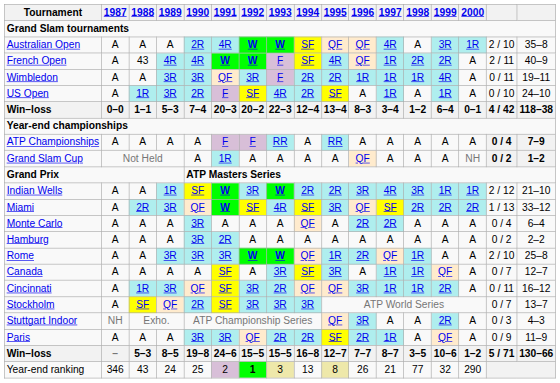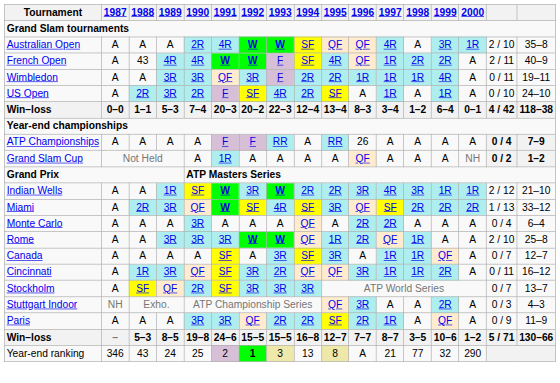 <table class=wikitable style=text-align:center>
 <tr>
 <th>Tournament</th>
 <th><a href='#'>1987</a></th>
 <th><a href='#'>1988</a></th>
 <th><a href='#'>1989</a></th>
 <th><a href='#'>1990</a></th>
 <th><a href='#'>1991</a></th>
 <th><a href='#'>1992</a></th>
 <th><a href='#'>1993</a></th>
 <th><a href='#'>1994</a></th>
 <th><a href='#'>1995</a></th>
 <th><a href='#'>1996</a></th>
 <th><a href='#'>1997</a></th>
 <th><a href='#'>1998</a></th>
 <th><a href='#'>1999</a></th>
 <th><a href='#'>2000</a></th>
 <th></th>
 <th></th>
 </tr>
 <tr>
 <td colspan=17 align=left><strong>Grand Slam tournaments</strong></td>
 </tr>
 <tr>
 <td align=left><a href='#'>Australian Open</a></td>
 <td>A</td>
 <td>A</td>
 <td>A</td>
 <td bgcolor=afeeee><a href='#'>2R</a></td>
 <td bgcolor=afeeee><a href='#'>4R</a></td>
 <td bgcolor=lime><strong><a href='#'>W</a></strong></td>
 <td bgcolor=lime><strong><a href='#'>W</a></strong></td>
 <td bgcolor=yellow><a href='#'>SF</a></td>
 <td bgcolor=ffebcd><a href='#'>QF</a></td>
 <td bgcolor=ffebcd><a href='#'>QF</a></td>
 <td bgcolor=afeeee><a href='#'>4R</a></td>
 <td>A</td>
 <td bgcolor=afeeee><a href='#'>3R</a></td>
 <td bgcolor=afeeee><a href='#'>1R</a></td>
 <td>2 / 10</td>
 <td>35–8</td>
 </tr>
 <tr>
 <td align=left><a href='#'>French Open</a></td>
 <td>A</td>
 <td>43</td>
 <td bgcolor=afeeee><a href='#'>4R</a></td>
 <td bgcolor=afeeee><a href='#'>4R</a></td>
 <td bgcolor=lime><strong><a href='#'>W</a></strong></td>
 <td bgcolor=lime><strong><a href='#'>W</a></strong></td>
 <td bgcolor=thistle><a href='#'>F</a></td>
 <td bgcolor=yellow><a href='#'>SF</a></td>
 <td bgcolor=afeeee><a href='#'>4R</a></td>
 <td bgcolor=ffebcd><a href='#'>QF</a></td>
 <td bgcolor=afeeee><a href='#'>1R</a></td>
 <td bgcolor=afeeee><a href='#'>2R</a></td>
 <td bgcolor=afeeee><a href='#'>2R</a></td>
 <td>A</td>
 <td>2 / 11</td>
 <td>40–9</td>
 </tr>
 <tr>
 <td align=left><a href='#'>Wimbledon</a></td>
 <td>A</td>
 <td>A</td>
 <td bgcolor=afeeee><a href='#'>3R</a></td>
 <td bgcolor=afeeee><a href='#'>3R</a></td>
 <td bgcolor=ffebcd><a href='#'>QF</a></td>
 <td bgcolor=afeeee><a href='#'>3R</a></td>
 <td bgcolor=thistle><a href='#'>F</a></td>
 <td bgcolor=afeeee><a href='#'>2R</a></td>
 <td bgcolor=afeeee><a href='#'>2R</a></td>
 <td bgcolor=afeeee><a href='#'>1R</a></td>
 <td bgcolor=afeeee><a href='#'>1R</a></td>
 <td bgcolor=afeeee><a href='#'>1R</a></td>
 <td bgcolor=afeeee><a href='#'>4R</a></td>
 <td>A</td>
 <td>0 / 11</td>
 <td>19–11</td>
 </tr>
 <tr>
 <td align=left><a href='#'>US Open</a></td>
 <td>A</td>
-<td bgcolor=afeeee><a href='#'>1R</a></td>
+<td bgcolor=afeeee><a href='#'>2R</a></td>
 <td bgcolor=afeeee><a href='#'>3R</a></td>
 <td bgcolor=afeeee><a href='#'>2R</a></td>
 <td bgcolor=thistle><a href='#'>F</a></td>
 <td bgcolor=yellow><a href='#'>SF</a></td>
 <td bgcolor=afeeee><a href='#'>4R</a></td>
 <td bgcolor=afeeee><a href='#'>2R</a></td>
 <td bgcolor=yellow><a href='#'>SF</a></td>
 <td>A</td>
 <td bgcolor=afeeee><a href='#'>1R</a></td>
 <td>A</td>
 <td bgcolor=afeeee><a href='#'>1R</a></td>
 <td>A</td>
 <td>0 / 10</td>
 <td>24–10</td>
 </tr>
 <tr>
 <th style=text-align:left>Win–loss</th>
 <th>0–0</th>
 <th>1–1</th>
 <th>5–3</th>
 <th>7–4</th>
 <th>20–3</th>
 <th>20–2</th>
 <th>22–3</th>
 <th>12–4</th>
 <th>13–4</th>
 <th>8–3</th>
 <th>3–4</th>
 <th>1–2</th>
 <th>6–4</th>
 <th>0–1</th>
 <th>4 / 42</th>
 <th>118–38</th>
 </tr>
 <tr>
 <td colspan=17 align=left><strong>Year-end championships</strong></td>
 </tr>
 <tr>
 <td align=left><a href='#'>ATP Championships</a></td>
 <td>A</td>
 <td>A</td>
 <td>A</td>
 <td>A</td>
 <td bgcolor=thistle><a href='#'>F</a></td>
 <td bgcolor=thistle><a href='#'>F</a></td>
 <td bgcolor=afeeee><a href='#'>RR</a></td>
 <td>A</td>
 <td bgcolor=afeeee><a href='#'>RR</a></td>
-<td>A</td>
+<td>26</td>
 <td>A</td>
 <td>A</td>
 <td>A</td>
 <td>A</td>
 <th>0 / 4</th>
 <th>7–9</th>
 </tr>
 <tr>
 <td align=left><a href='#'>Grand Slam Cup</a></td>
 <td colspan=3 style=color:#767676>Not Held</td>
 <td>A</td>
 <td bgcolor=afeeee><a href='#'>1R</a></td>
 <td>A</td>
 <td>A</td>
 <td>A</td>
 <td>A</td>
 <td bgcolor=ffebcd><a href='#'>QF</a></td>
 <td>A</td>
 <td>A</td>
 <td>A</td>
 <td style=color:#767676>NH</td>
 <th>0 / 2</th>
 <th>1–2</th>
 </tr>
 <tr>
 <td colspan=4 align="left"><strong>Grand Prix</strong></td>
 <td colspan=13 align=left><strong>ATP Masters Series</strong></td>
 </tr>
 <tr>
 <td align=left><a href='#'>Indian Wells</a></td>
 <td>A</td>
 <td>A</td>
 <td bgcolor=afeeee><a href='#'>1R</a></td>
 <td bgcolor=yellow><a href='#'>SF</a></td>
 <td bgcolor=lime><strong><a href='#'>W</a></strong></td>
 <td bgcolor=afeeee><a href='#'>3R</a></td>
 <td bgcolor=lime><strong><a href='#'>W</a></strong></td>
 <td bgcolor=afeeee><a href='#'>2R</a></td>
 <td bgcolor=afeeee><a href='#'>2R</a></td>
 <td bgcolor=afeeee><a href='#'>3R</a></td>
 <td bgcolor=afeeee><a href='#'>4R</a></td>
 <td bgcolor=afeeee><a href='#'>3R</a></td>
 <td bgcolor=afeeee><a href='#'>1R</a></td>
 <td bgcolor=afeeee><a href='#'>1R</a></td>
 <td>2 / 12</td>
 <td>21–10</td>
 </tr>
 <tr>
 <td align=left><a href='#'>Miami</a></td>
 <td>A</td>
 <td bgcolor=afeeee><a href='#'>2R</a></td>
 <td bgcolor=afeeee><a href='#'>3R</a></td>
 <td bgcolor=ffebcd><a href='#'>QF</a></td>
 <td bgcolor=lime><strong><a href='#'>W</a></strong></td>
 <td bgcolor=yellow><a href='#'>SF</a></td>
 <td bgcolor=afeeee><a href='#'>4R</a></td>
 <td bgcolor=yellow><a href='#'>SF</a></td>
 <td bgcolor=afeeee><a href='#'>3R</a></td>
 <td bgcolor=ffebcd><a href='#'>QF</a></td>
 <td bgcolor=yellow><a href='#'>SF</a></td>
 <td bgcolor=afeeee><a href='#'>2R</a></td>
 <td bgcolor=afeeee><a href='#'>2R</a></td>
 <td bgcolor=afeeee><a href='#'>2R</a></td>
 <td>1 / 13</td>
 <td>33–12</td>
 </tr>
 <tr>
 <td align=left><a href='#'>Monte Carlo</a></td>
 <td>A</td>
 <td>A</td>
 <td>A</td>
 <td bgcolor=afeeee><a href='#'>3R</a></td>
 <td>A</td>
 <td>A</td>
 <td>A</td>
 <td bgcolor=ffebcd><a href='#'>QF</a></td>
 <td>A</td>
 <td bgcolor=afeeee><a href='#'>2R</a></td>
 <td bgcolor=afeeee><a href='#'>2R</a></td>
 <td>A</td>
 <td>A</td>
 <td>A</td>
 <td>0 / 4</td>
 <td>6–4</td>
-</tr>
-<tr>
-<td align=left><a href='#'>Hamburg</a></td>
-<td>A</td>
-<td>A</td>
-<td>A</td>
-<td bgcolor=afeeee><a href='#'>3R</a></td>
-<td bgcolor=afeeee><a href='#'>2R</a></td>
-<td>A</td>
-<td>A</td>
-<td>A</td>
-<td>A</td>
-<td>A</td>
-<td>A</td>
-<td>A</td>
-<td>A</td>
-<td>A</td>
-<td>0 / 2</td>
-<td>2–2</td>
 </tr>
 <tr>
 <td align=left><a href='#'>Rome</a></td>
 <td>A</td>
 <td>A</td>
 <td bgcolor=afeeee><a href='#'>3R</a></td>
 <td bgcolor=afeeee><a href='#'>3R</a></td>
 <td bgcolor=afeeee><a href='#'>3R</a></td>
 <td bgcolor=lime><strong><a href='#'>W</a></strong></td>
 <td bgcolor=lime><strong><a href='#'>W</a></strong></td>
 <td bgcolor=ffebcd><a href='#'>QF</a></td>
 <td bgcolor=afeeee><a href='#'>1R</a></td>
 <td bgcolor=afeeee><a href='#'>2R</a></td>
 <td bgcolor=ffebcd><a href='#'>QF</a></td>
 <td bgcolor=afeeee><a href='#'>1R</a></td>
 <td>A</td>
 <td>A</td>
 <td>2 / 10</td>
 <td>25–8</td>
 </tr>
 <tr>
 <td align=left><a href='#'>Canada</a></td>
 <td>A</td>
 <td>A</td>
 <td>A</td>
 <td>A</td>
 <td bgcolor=yellow><a href='#'>SF</a></td>
 <td>A</td>
 <td bgcolor=afeeee><a href='#'>3R</a></td>
 <td bgcolor=yellow><a href='#'>SF</a></td>
 <td bgcolor=afeeee><a href='#'>3R</a></td>
 <td>A</td>
 <td bgcolor=afeeee><a href='#'>1R</a></td>
 <td bgcolor=afeeee><a href='#'>1R</a></td>
 <td bgcolor=ffebcd><a href='#'>QF</a></td>
 <td>A</td>
 <td>0 / 7</td>
 <td>12–7</td>
 </tr>
 <tr>
 <td align=left><a href='#'>Cincinnati</a></td>
 <td>A</td>
 <td bgcolor=afeeee><a href='#'>1R</a></td>
 <td bgcolor=afeeee><a href='#'>3R</a></td>
 <td bgcolor=ffebcd><a href='#'>QF</a></td>
 <td bgcolor=yellow><a href='#'>SF</a></td>
 <td bgcolor=afeeee><a href='#'>3R</a></td>
 <td bgcolor=afeeee><a href='#'>2R</a></td>
 <td bgcolor=ffebcd><a href='#'>QF</a></td>
 <td bgcolor=ffebcd><a href='#'>QF</a></td>
 <td bgcolor=afeeee><a href='#'>3R</a></td>
 <td bgcolor=afeeee><a href='#'>1R</a></td>
 <td bgcolor=afeeee><a href='#'>1R</a></td>
 <td bgcolor=afeeee><a href='#'>2R</a></td>
 <td>A</td>
 <td>0 / 11</td>
 <td>16–12</td>
 </tr>
 <tr>
 <td align=left><a href='#'>Stockholm</a></td>
 <td>A</td>
 <td bgcolor=yellow><a href='#'>SF</a></td>
 <td bgcolor=ffebcd><a href='#'>QF</a></td>
 <td bgcolor=afeeee><a href='#'>2R</a></td>
 <td bgcolor=yellow><a href='#'>SF</a></td>
 <td bgcolor=afeeee><a href='#'>3R</a></td>
 <td bgcolor=afeeee><a href='#'>3R</a></td>
 <td bgcolor=afeeee><a href='#'>3R</a></td>
 <td colspan=6 style=color:#767676>ATP World Series</td>
 <td>0 / 7</td>
 <td>13–7</td>
 </tr>
 <tr>
 <td align=left><a href='#'>Stuttgart Indoor</a></td>
 <td colspan=1 style=color:#767676>NH</td>
 <td colspan=2 style=color:#767676>Exho.</td>
 <td colspan=5 style=color:#767676>ATP Championship Series</td>
 <td bgcolor=ffebcd><a href='#'>QF</a></td>
 <td bgcolor=afeeee><a href='#'>3R</a></td>
 <td>A</td>
 <td>A</td>
 <td bgcolor=afeeee><a href='#'>2R</a></td>
 <td>A</td>
 <td>0 / 3</td>
 <td>4–3</td>
 </tr>
 <tr>
 <td align=left><a href='#'>Paris</a></td>
 <td>A</td>
 <td>A</td>
 <td>A</td>
 <td bgcolor=afeeee><a href='#'>3R</a></td>
 <td bgcolor=afeeee><a href='#'>3R</a></td>
 <td bgcolor=ffebcd><a href='#'>QF</a></td>
 <td bgcolor=afeeee><a href='#'>2R</a></td>
 <td bgcolor=afeeee><a href='#'>2R</a></td>
 <td bgcolor=yellow><a href='#'>SF</a></td>
 <td bgcolor=afeeee><a href='#'>2R</a></td>
 <td bgcolor=afeeee><a href='#'>1R</a></td>
 <td>A</td>
 <td bgcolor=ffebcd><a href='#'>QF</a></td>
 <td>A</td>
 <td>0 / 9</td>
 <td>11–9</td>
 </tr>
 <tr>
 <th style=text-align:left>Win–loss</th>
 <th colspan=1 style=color:#767676>–</th>
 <th>5–3</th>
 <th>8–5</th>
 <th>19–8</th>
 <th>24–6</th>
 <th>15–5</th>
 <th>15–5</th>
 <th>16–8</th>
 <th>12–7</th>
 <th>7–7</th>
 <th>8–7</th>
 <th>3–5</th>
 <th>10–6</th>
 <th>1–2</th>
 <th>5 / 71</th>
 <th>130–66</th>
 </tr>
 <tr>
 <td align=left>Year-end ranking</td>
 <td>346</td>
 <td>43</td>
 <td>24</td>
 <td>25</td>
 <td bgcolor=thistle>2</td>
 <td bgcolor=lime><strong>1</strong></td>
 <td bgcolor=eee8aa>3</td>
 <td>13</td>
 <td bgcolor=eee8aa>8</td>
-<td>26</td>
+<td>A</td>
 <td>21</td>
 <td>77</td>
 <td>32</td>
 <td>290</td>
 <th colspan=2></th>
 </tr>
 </table>
